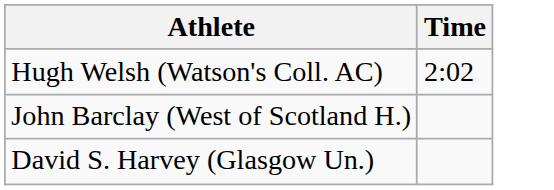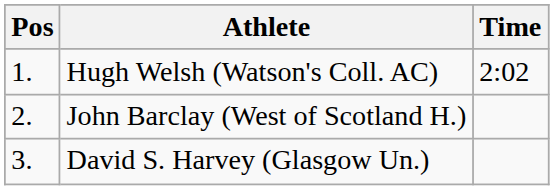 <table class="wikitable">
 <tr>
+<th>Pos</th>
 <th>Athlete</th>
 <th>Time</th>
 </tr>
 <tr>
+<td>1.</td>
 <td>Hugh Welsh (Watson's Coll. AC)</td>
 <td>2:02</td>
 </tr>
 <tr>
+<td>2.</td>
 <td>John Barclay (West of Scotland H.)</td>
 <td></td>
 </tr>
 <tr>
+<td>3.</td>
 <td>David S. Harvey (Glasgow Un.)</td>
 <td></td>
 </tr>
 </table>
